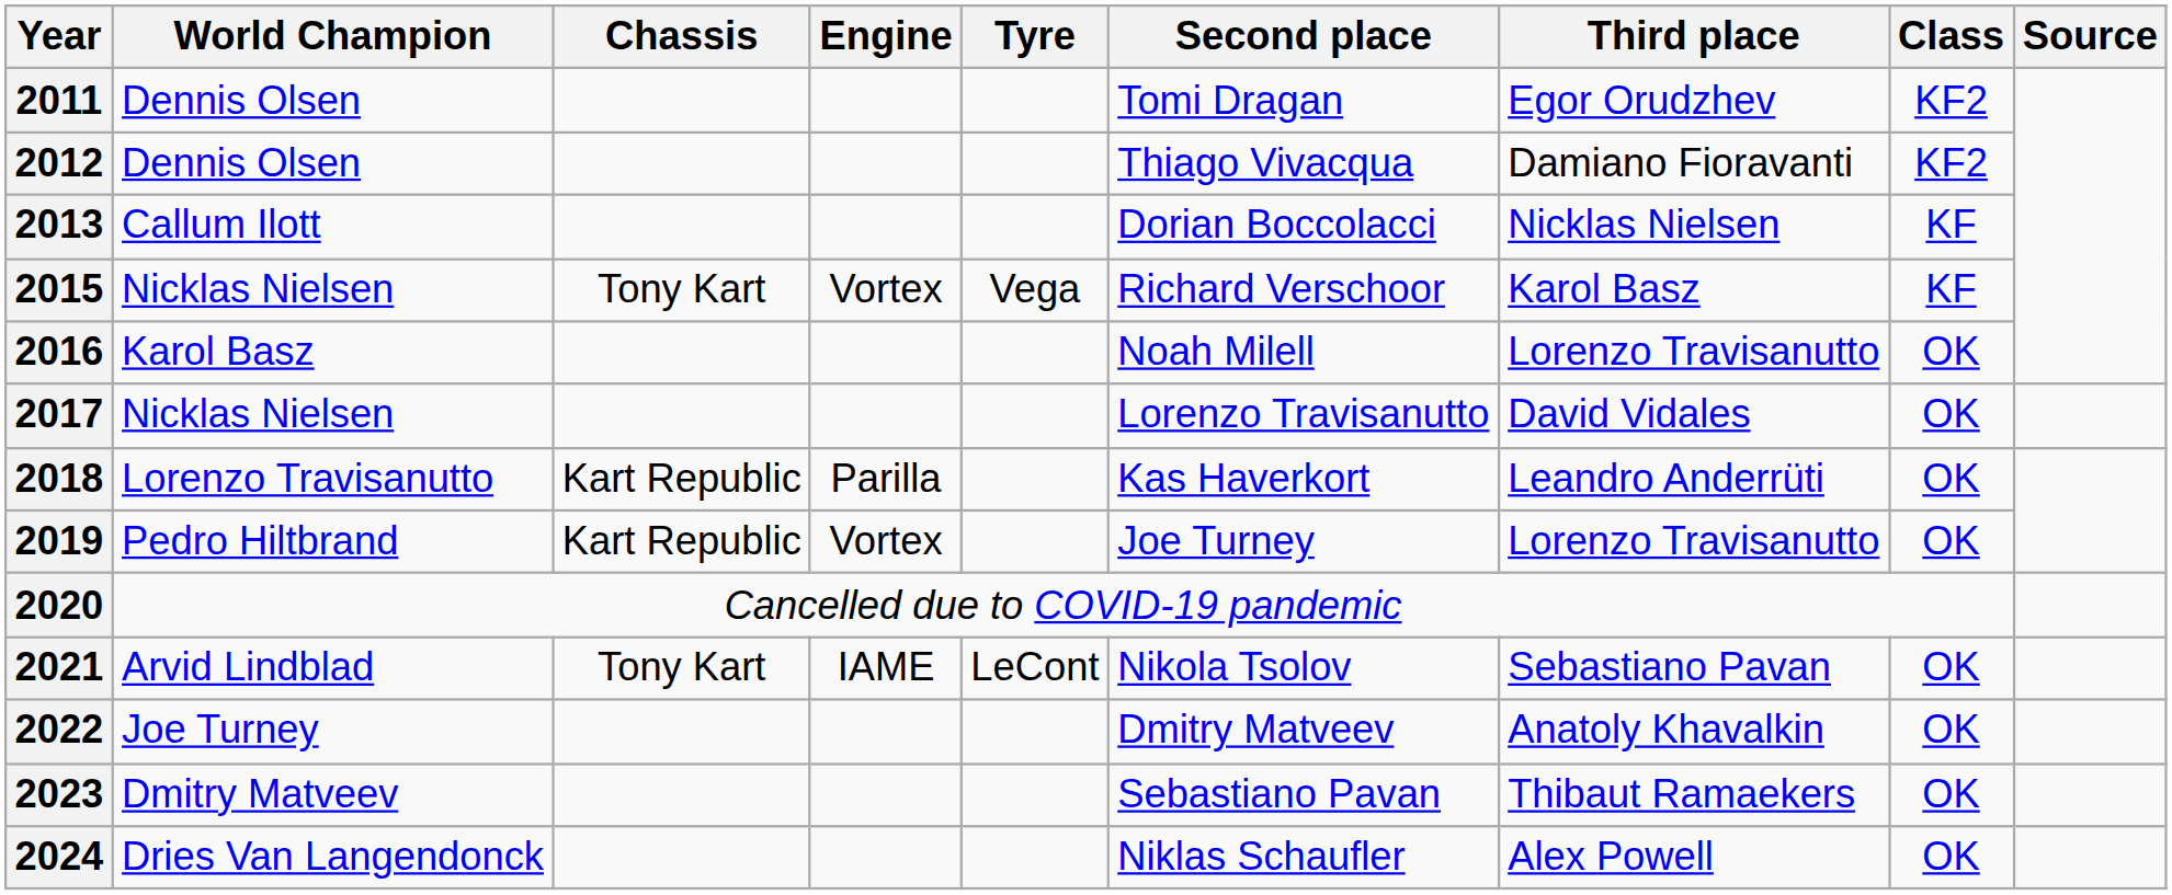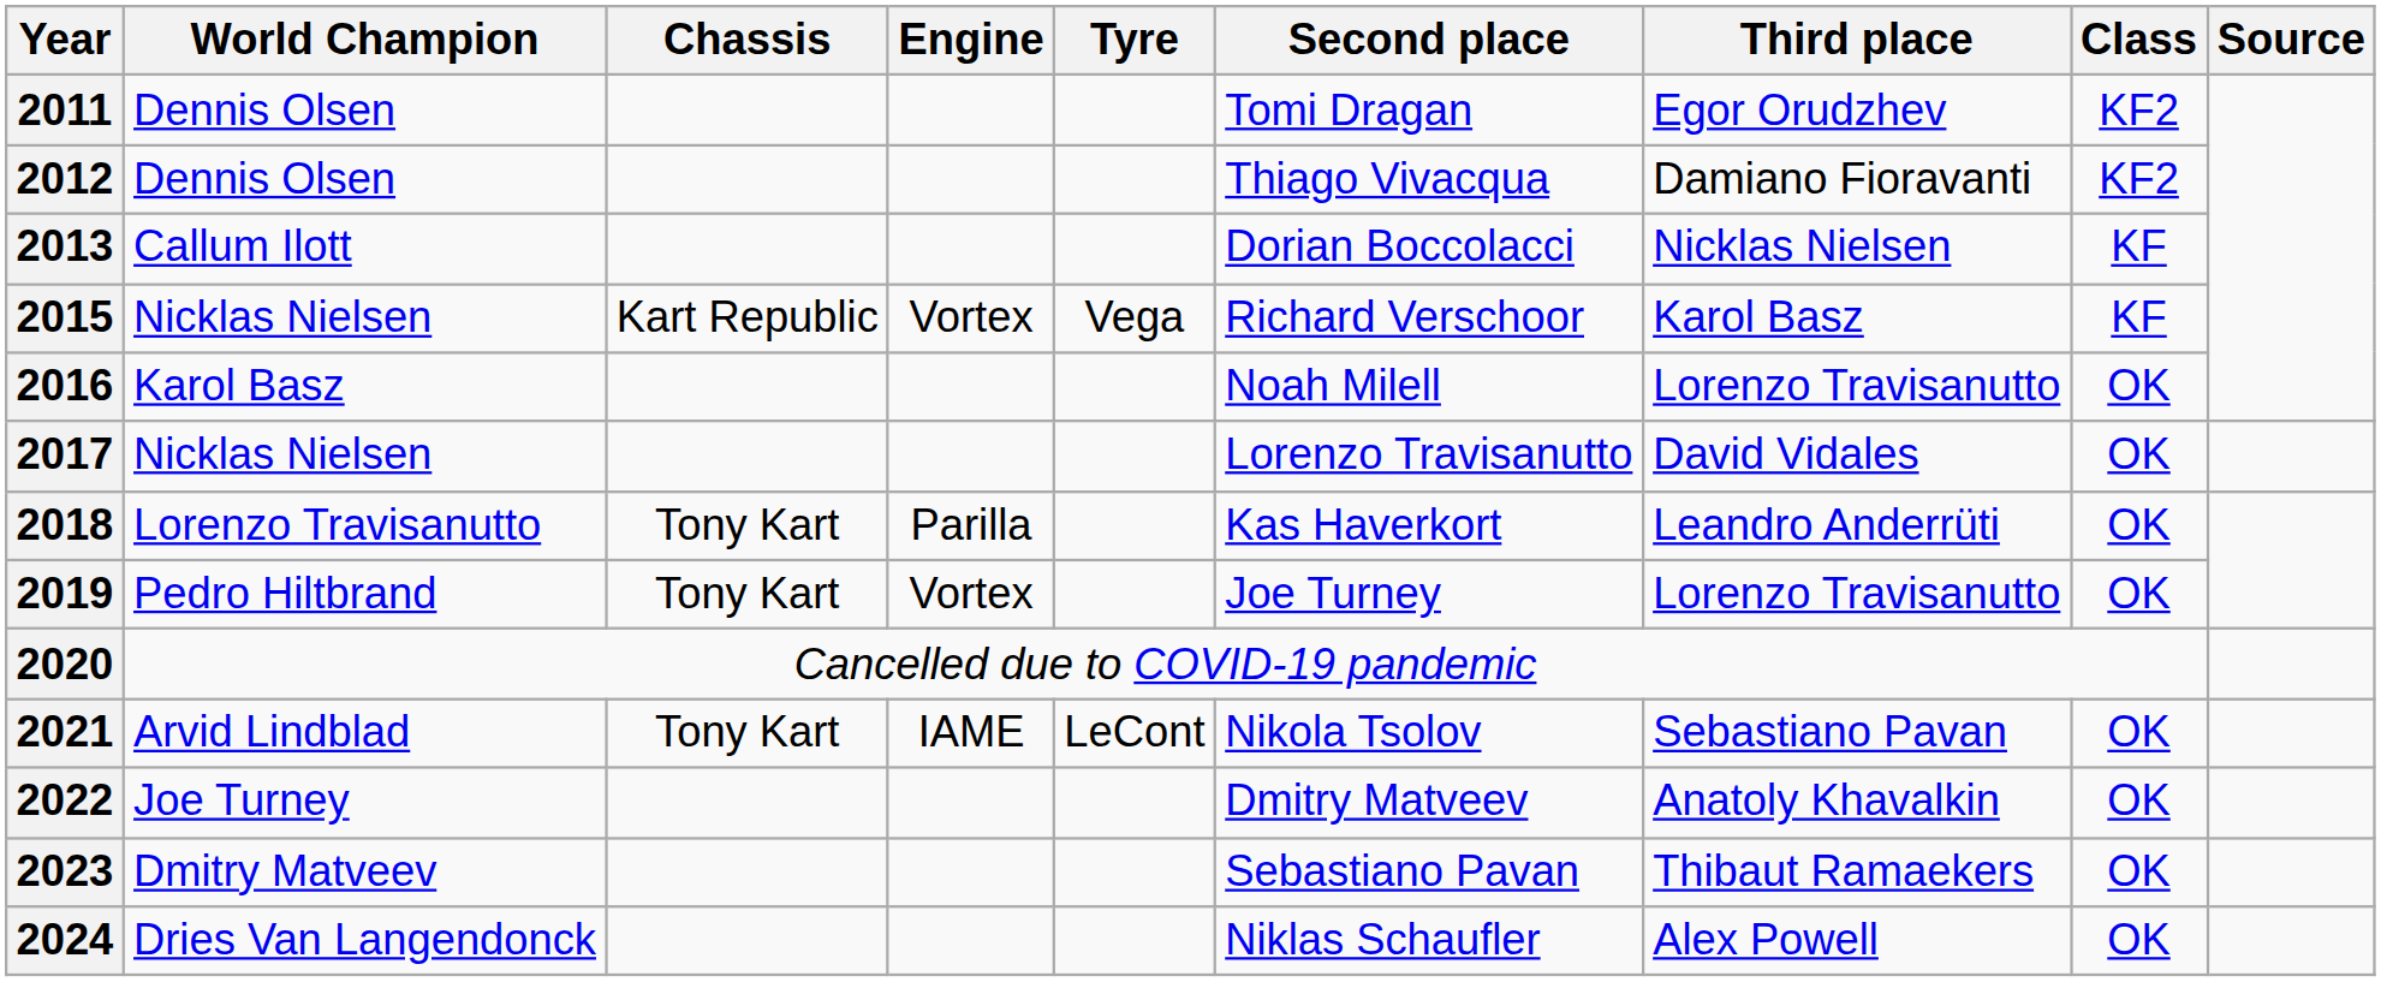 <table class="wikitable">
 <tr>
 <th>Year</th>
 <th>World Champion</th>
 <th>Chassis</th>
 <th>Engine</th>
 <th>Tyre</th>
 <th>Second place</th>
 <th>Third place</th>
 <th>Class</th>
 <th>Source</th>
 </tr>
 <tr>
 <th>2011</th>
 <td> <a href='#'>Dennis Olsen</a></td>
 <td></td>
 <td></td>
 <td></td>
 <td> <a href='#'>Tomi Dragan</a></td>
 <td> <a href='#'>Egor Orudzhev</a></td>
 <td style="text-align:center;"><a href='#'>KF2</a></td>
 </tr>
 <tr>
 <th>2012</th>
 <td> <a href='#'>Dennis Olsen</a></td>
 <td style="text-align:center;"></td>
 <td></td>
 <td></td>
 <td> <a href='#'>Thiago Vivacqua</a></td>
 <td> Damiano Fioravanti</td>
 <td style="text-align:center;"><a href='#'>KF2</a></td>
 </tr>
 <tr>
 <th>2013</th>
 <td> <a href='#'>Callum Ilott</a></td>
 <td></td>
 <td></td>
 <td></td>
 <td> <a href='#'>Dorian Boccolacci</a></td>
 <td> <a href='#'>Nicklas Nielsen</a></td>
 <td style="text-align:center;"><a href='#'>KF</a></td>
 </tr>
 <tr>
 <th>2015</th>
 <td> <a href='#'>Nicklas Nielsen</a></td>
-<td style="text-align:center;">Tony Kart</td>
+<td style="text-align:center;">Kart Republic</td>
 <td style="text-align:center;">Vortex</td>
 <td style="text-align:center;">Vega</td>
 <td> <a href='#'>Richard Verschoor</a></td>
 <td> <a href='#'>Karol Basz</a></td>
 <td style="text-align:center;"><a href='#'>KF</a></td>
 </tr>
 <tr>
 <th>2016</th>
 <td> <a href='#'>Karol Basz</a></td>
 <td></td>
 <td></td>
 <td></td>
 <td> <a href='#'>Noah Milell</a></td>
 <td> <a href='#'>Lorenzo Travisanutto</a></td>
 <td style="text-align:center;"><a href='#'>OK</a></td>
 </tr>
 <tr>
 <th>2017</th>
 <td> <a href='#'>Nicklas Nielsen</a></td>
 <td></td>
 <td></td>
 <td></td>
 <td> <a href='#'>Lorenzo Travisanutto</a></td>
 <td> <a href='#'>David Vidales</a></td>
 <td style="text-align:center;"><a href='#'>OK</a></td>
 <td style="text-align:center;"></td>
 </tr>
 <tr>
 <th>2018</th>
 <td> <a href='#'>Lorenzo Travisanutto</a></td>
-<td style="text-align:center;">Kart Republic</td>
+<td style="text-align:center;">Tony Kart</td>
 <td style="text-align:center;">Parilla</td>
 <td style="text-align:center;"></td>
 <td> <a href='#'>Kas Haverkort</a></td>
 <td> <a href='#'>Leandro Anderrüti</a></td>
 <td style="text-align:center;"><a href='#'>OK</a></td>
 </tr>
 <tr>
 <th>2019</th>
 <td> <a href='#'>Pedro Hiltbrand</a></td>
-<td style="text-align:center;">Kart Republic</td>
+<td style="text-align:center;">Tony Kart</td>
 <td style="text-align:center;">Vortex</td>
 <td style="text-align:center;"></td>
 <td> <a href='#'>Joe Turney</a></td>
 <td> <a href='#'>Lorenzo Travisanutto</a></td>
 <td style="text-align:center;"><a href='#'>OK</a></td>
 </tr>
 <tr>
 <th>2020</th>
 <td style="text-align:center;" colspan="7"><em>Cancelled due to <a href='#'>COVID-19 pandemic</a></em></td>
 <td style="text-align:center;"></td>
 </tr>
 <tr>
 <th>2021</th>
 <td> <a href='#'>Arvid Lindblad</a></td>
 <td style="text-align:center;">Tony Kart</td>
 <td style="text-align:center;">IAME</td>
 <td style="text-align:center;">LeCont</td>
 <td> <a href='#'>Nikola Tsolov</a></td>
 <td> <a href='#'>Sebastiano Pavan</a></td>
 <td style="text-align:center;"><a href='#'>OK</a></td>
 <td style="text-align:center;"></td>
 </tr>
 <tr>
 <th>2022</th>
 <td> <a href='#'>Joe Turney</a></td>
 <td></td>
 <td></td>
 <td></td>
 <td> <a href='#'>Dmitry Matveev</a></td>
 <td> <a href='#'>Anatoly Khavalkin</a></td>
 <td align=center><a href='#'>OK</a></td>
 <td align=center></td>
 </tr>
 <tr>
 <th>2023</th>
 <td> <a href='#'>Dmitry Matveev</a></td>
 <td></td>
 <td></td>
 <td></td>
 <td> <a href='#'>Sebastiano Pavan</a></td>
 <td> <a href='#'>Thibaut Ramaekers</a></td>
 <td align=center><a href='#'>OK</a></td>
 <td align=center></td>
 </tr>
 <tr>
 <th>2024</th>
 <td> <a href='#'>Dries Van Langendonck</a></td>
 <td></td>
 <td></td>
 <td></td>
 <td> <a href='#'>Niklas Schaufler</a></td>
 <td> <a href='#'>Alex Powell</a></td>
 <td align=center><a href='#'>OK</a></td>
 <td align=center></td>
 </tr>
 </table>
